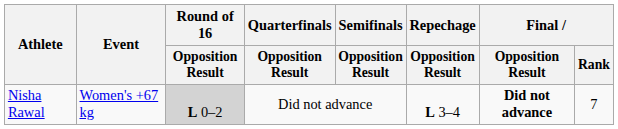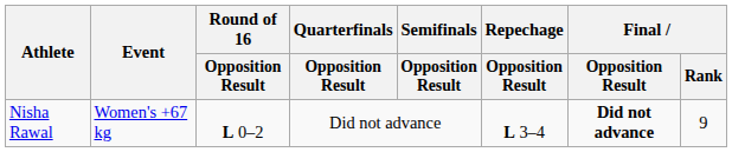 <table class="wikitable" style="font-size:90%;">
 <tr>
 <th rowspan=2>Athlete</th>
 <th rowspan=2>Event</th>
 <th>Round of 16</th>
 <th>Quarterfinals</th>
 <th>Semifinals</th>
 <th>Repechage</th>
 <th colspan=2>Final / </th>
 </tr>
 <tr style="font-size:95%">
 <th>Opposition<br>Result</th>
 <th>Opposition<br>Result</th>
 <th>Opposition<br>Result</th>
 <th>Opposition<br>Result</th>
 <th>Opposition<br>Result</th>
 <th>Rank</th>
 </tr>
 <tr align=center>
 <td align=left><a href='#'>Nisha Rawal</a></td>
 <td align=left><a href='#'>Women's +67 kg</a></td>
-<td style="background: lightgrey;"><br><strong>L</strong> 0–2</td>
+<td><br><strong>L</strong> 0–2</td>
 <td colspan=2>Did not advance</td>
 <td><br><strong>L</strong> 3–4</td>
 <td><strong>Did not advance</strong></td>
-<td>7</td>
+<td>9</td>
 </tr>
 </table>
